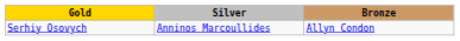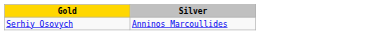 <table class="wikitable" style="text-align:left">
 <tr align="center">
 <td width=200 bgcolor=gold><strong>Gold</strong></td>
 <td width=200 bgcolor=silver><strong>Silver</strong></td>
-<td width=200 bgcolor=CC9966><strong>Bronze</strong></td>
 </tr>
 <tr>
 <td><a href='#'>Serhiy Osovych</a><br><em></em></td>
 <td><a href='#'>Anninos Marcoullides</a><br><em></em></td>
-<td><a href='#'>Allyn Condon</a><br><em></em></td>
 </tr>
 </table>
